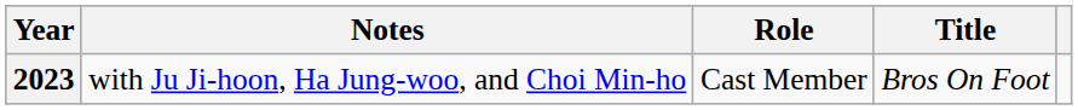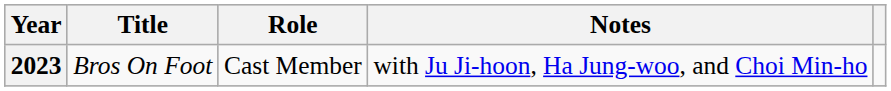 <table class="wikitable  plainrowheaders">
 <tr>
 <th scope="col">Year</th>
+<th scope="col">Title</th>
+<th scope="col">Role</th>
 <th scope="col">Notes</th>
-<th scope="col">Role</th>
-<th scope="col">Title</th>
 <th scope="col" class="unsortable"></th>
 </tr>
 <tr>
 <th scope="row">2023</th>
+<td><em>Bros On Foot</em></td>
+<td>Cast Member</td>
 <td>with <a href='#'>Ju Ji-hoon</a>, <a href='#'>Ha Jung-woo</a>, and <a href='#'>Choi Min-ho</a></td>
-<td>Cast Member</td>
-<td><em>Bros On Foot</em></td>
 <td></td>
 </tr>
 </table>
